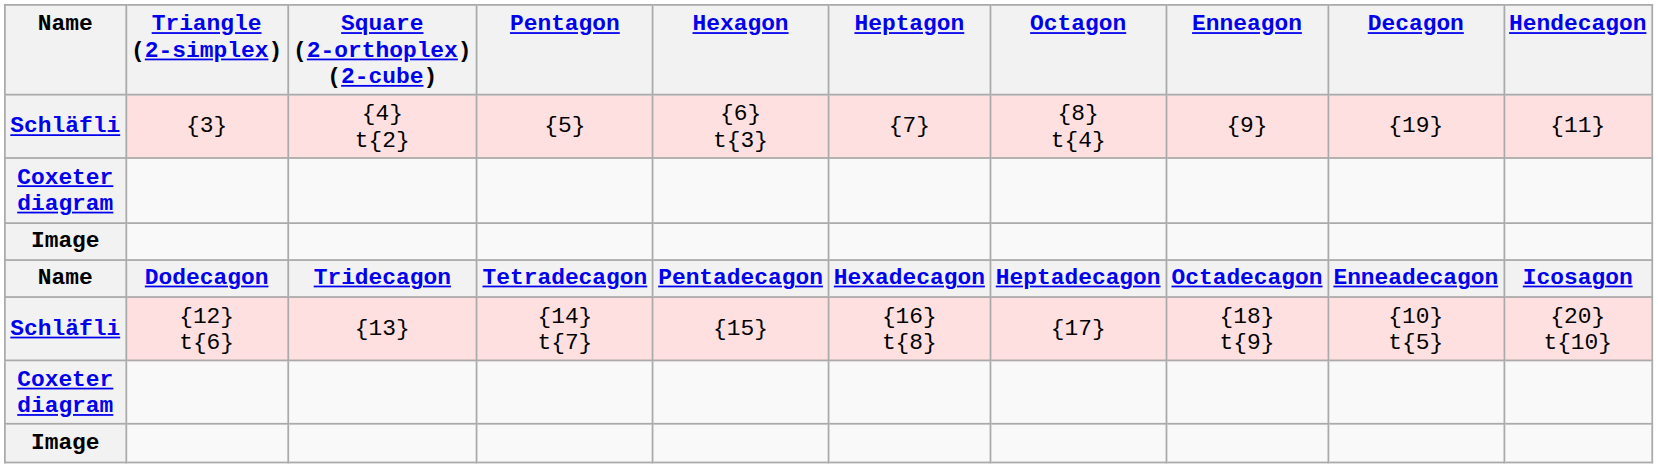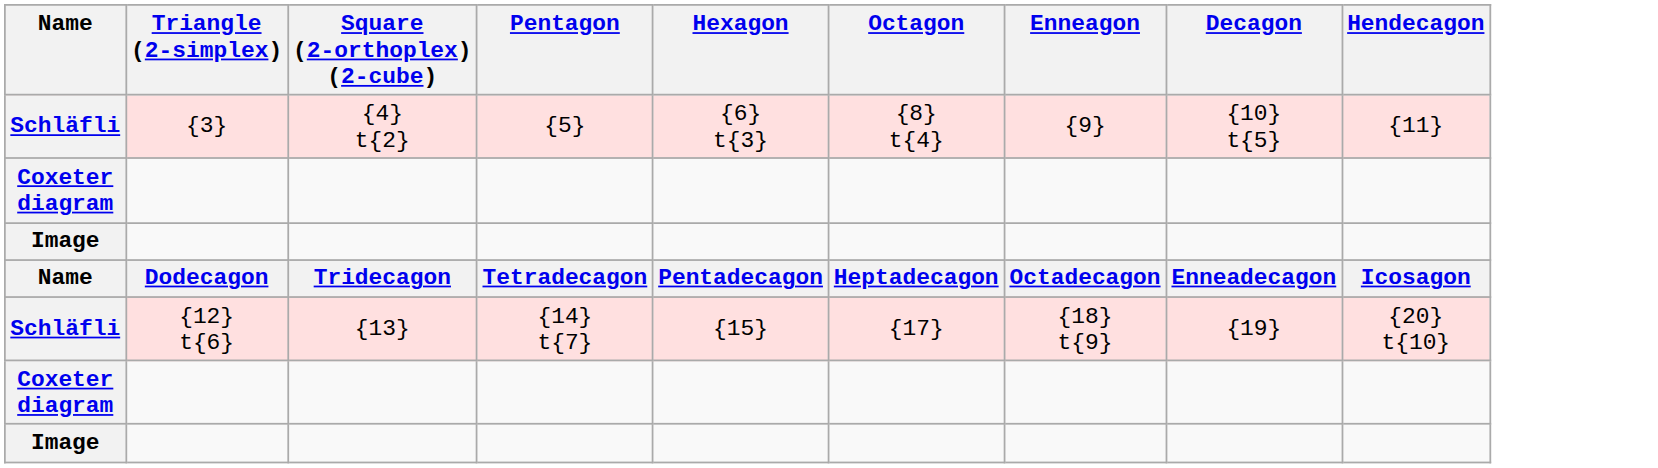 <table class="wikitable" style="text-align:center;">
 <tr bgcolor="#e0e0e0" valign="top">
 <th>Name</th>
 <th><a href='#'>Triangle</a><br>(<a href='#'>2-simplex</a>)</th>
 <th><a href='#'>Square</a><br>(<a href='#'>2-orthoplex</a>)<br>(<a href='#'>2-cube</a>)</th>
 <th><a href='#'>Pentagon</a></th>
 <th><a href='#'>Hexagon</a></th>
-<th><a href='#'>Heptagon</a></th>
 <th><a href='#'>Octagon</a></th>
 <th><a href='#'>Enneagon</a></th>
 <th><a href='#'>Decagon</a></th>
 <th><a href='#'>Hendecagon</a></th>
 </tr>
 <tr bgcolor="#ffe0e0">
 <th><a href='#'>Schläfli</a></th>
 <td>{3}</td>
 <td>{4}<br>t{2}</td>
 <td>{5}</td>
 <td>{6}<br>t{3}</td>
-<td>{7}</td>
 <td>{8}<br>t{4}</td>
 <td>{9}</td>
-<td>{19}</td>
+<td>{10}<br>t{5}</td>
 <td>{11}</td>
 </tr>
 <tr valign=top>
 <th><a href='#'>Coxeter<br>diagram</a></th>
 <td></td>
 <td><br></td>
 <td></td>
 <td><br></td>
-<td></td>
 <td><br></td>
 <td></td>
 <td><br></td>
 <td></td>
 </tr>
 <tr valign=top>
 <th>Image</th>
 <td></td>
 <td><br></td>
 <td></td>
 <td><br></td>
-<td></td>
 <td><br></td>
 <td></td>
 <td><br></td>
 <td></td>
 </tr>
 <tr bgcolor="#e0e0e0" valign="top">
 <th>Name</th>
 <th><a href='#'>Dodecagon</a></th>
 <th><a href='#'>Tridecagon</a></th>
 <th><a href='#'>Tetradecagon</a></th>
 <th><a href='#'>Pentadecagon</a></th>
-<th><a href='#'>Hexadecagon</a></th>
 <th><a href='#'>Heptadecagon</a></th>
 <th><a href='#'>Octadecagon</a></th>
 <th><a href='#'>Enneadecagon</a></th>
 <th><a href='#'>Icosagon</a></th>
 </tr>
 <tr bgcolor="#ffe0e0">
 <th><a href='#'>Schläfli</a></th>
 <td>{12}<br>t{6}</td>
 <td>{13}</td>
 <td>{14}<br>t{7}</td>
 <td>{15}</td>
-<td>{16}<br>t{8}</td>
 <td>{17}</td>
 <td>{18}<br>t{9}</td>
-<td>{10}<br>t{5}</td>
+<td>{19}</td>
 <td>{20}<br>t{10}</td>
 </tr>
 <tr valign=top>
 <th><a href='#'>Coxeter<br>diagram</a></th>
 <td><br></td>
 <td></td>
 <td><br></td>
 <td></td>
-<td><br></td>
 <td></td>
 <td><br></td>
 <td></td>
 <td><br></td>
 </tr>
 <tr valign=top>
 <th>Image</th>
 <td><br></td>
 <td></td>
 <td><br></td>
 <td></td>
-<td><br></td>
 <td></td>
 <td><br></td>
 <td></td>
 <td><br></td>
 </tr>
 </table>
